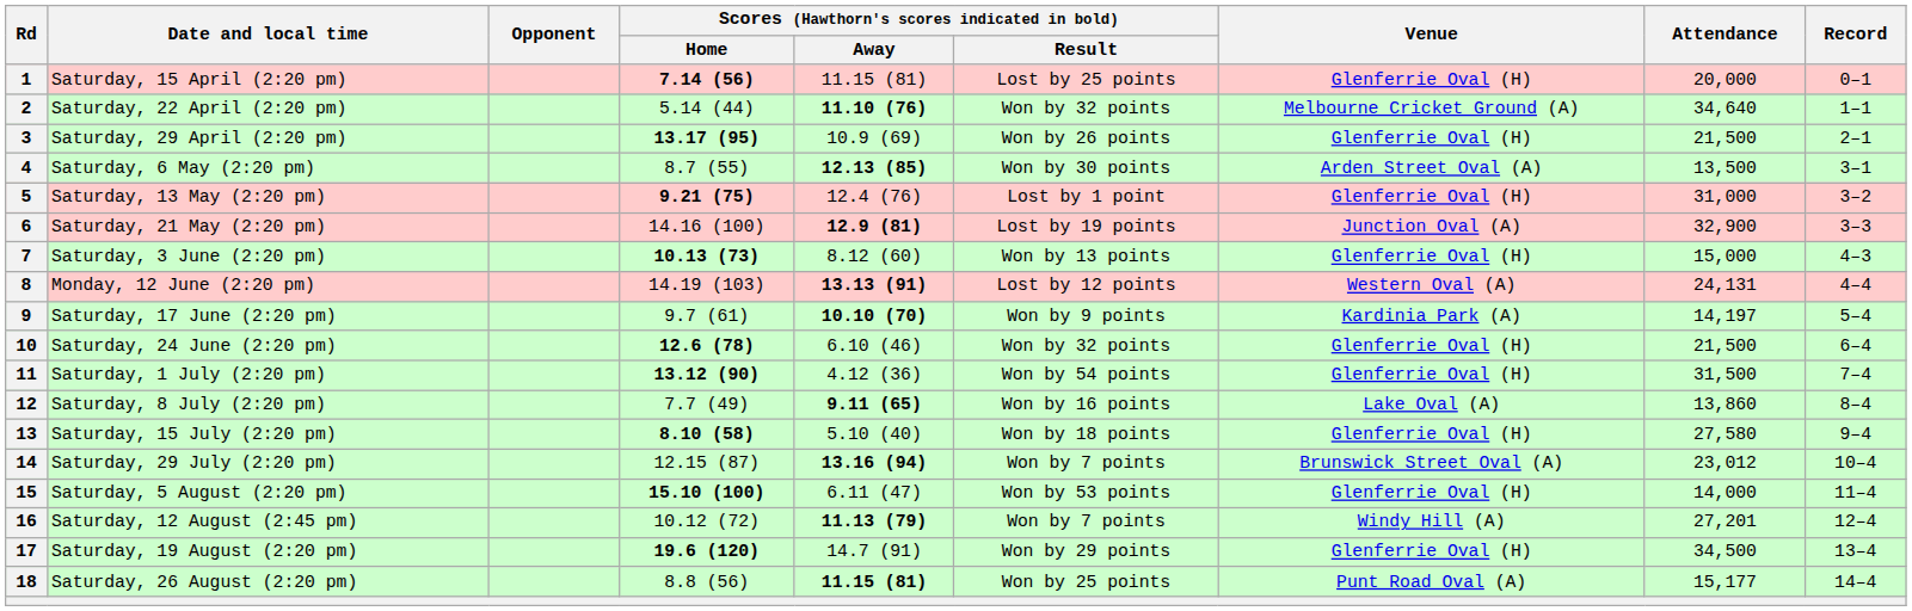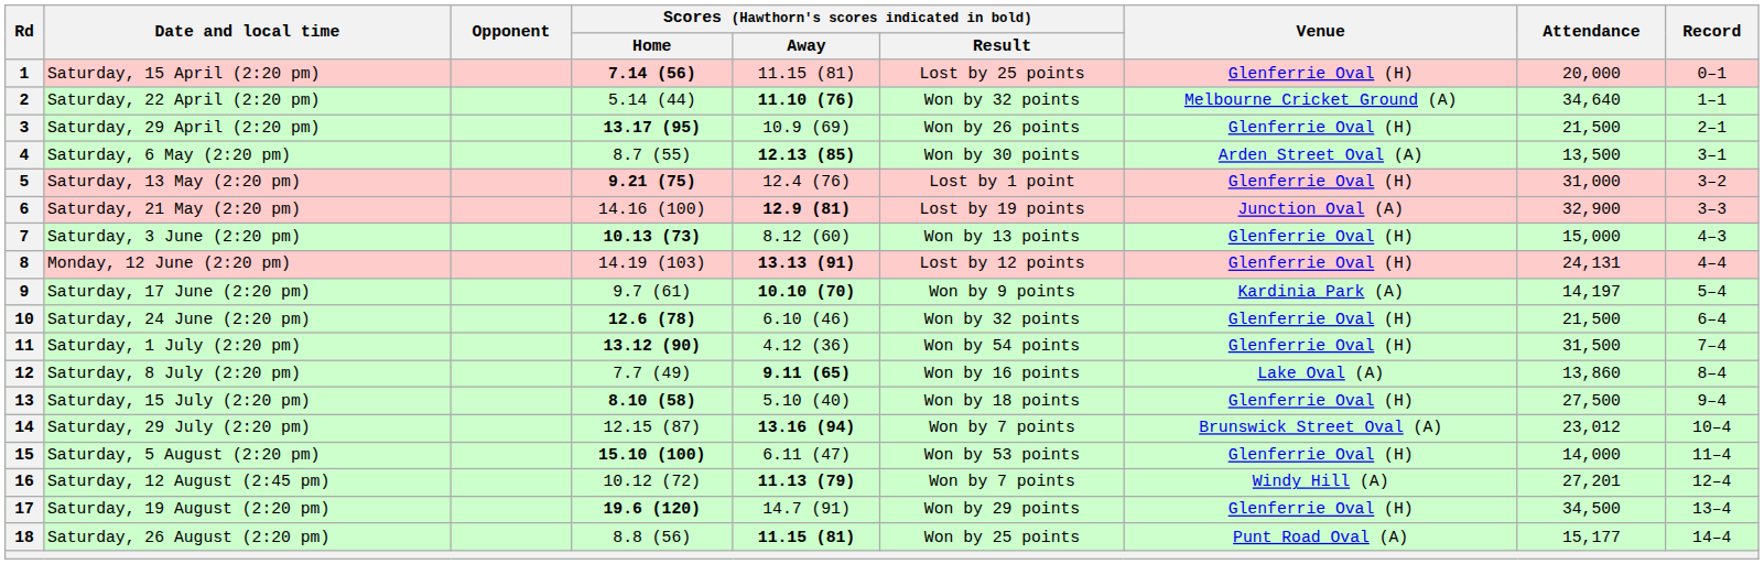 <table class="wikitable" style="font-size:90%; text-align:center; width: 100%; margin-left: auto; margin-right: auto">
 <tr>
 <th rowspan="2">Rd</th>
 <th rowspan="2">Date and local time</th>
 <th rowspan="2">Opponent</th>
 <th colspan="3">Scores <small>(Hawthorn's scores indicated in bold)</small></th>
 <th rowspan="2">Venue</th>
 <th rowspan="2">Attendance</th>
 <th rowspan="2">Record</th>
 </tr>
 <tr>
 <th>Home</th>
 <th>Away</th>
 <th>Result</th>
 </tr>
 <tr style="background:#fcc;">
 <th>1</th>
 <td align=left>Saturday, 15 April (2:20 pm)</td>
 <td align=left></td>
 <td><strong>7.14 (56)</strong></td>
 <td>11.15 (81)</td>
 <td>Lost by 25 points</td>
 <td><a href='#'>Glenferrie Oval</a> (H)</td>
 <td>20,000</td>
 <td>0–1</td>
 </tr>
 <tr style="background:#cfc">
 <th>2</th>
 <td align=left>Saturday, 22 April (2:20 pm)</td>
 <td align=left></td>
 <td>5.14 (44)</td>
 <td><strong>11.10 (76)</strong></td>
 <td>Won by 32 points</td>
 <td><a href='#'>Melbourne Cricket Ground</a> (A)</td>
 <td>34,640</td>
 <td>1–1</td>
 </tr>
 <tr style="background:#cfc">
 <th>3</th>
 <td align=left>Saturday, 29 April (2:20 pm)</td>
 <td align=left></td>
 <td><strong>13.17 (95)</strong></td>
 <td>10.9 (69)</td>
 <td>Won by 26 points</td>
 <td><a href='#'>Glenferrie Oval</a> (H)</td>
 <td>21,500</td>
 <td>2–1</td>
 </tr>
 <tr style="background:#cfc">
 <th>4</th>
 <td align=left>Saturday, 6 May (2:20 pm)</td>
 <td align=left></td>
 <td>8.7 (55)</td>
 <td><strong>12.13 (85)</strong></td>
 <td>Won by 30 points</td>
 <td><a href='#'>Arden Street Oval</a> (A)</td>
 <td>13,500</td>
 <td>3–1</td>
 </tr>
 <tr style="background:#fcc;">
 <th>5</th>
 <td align=left>Saturday, 13 May (2:20 pm)</td>
 <td align=left></td>
 <td><strong>9.21 (75)</strong></td>
 <td>12.4 (76)</td>
 <td>Lost by 1 point</td>
 <td><a href='#'>Glenferrie Oval</a> (H)</td>
 <td>31,000</td>
 <td>3–2</td>
 </tr>
 <tr style="background:#fcc;">
 <th>6</th>
 <td align=left>Saturday, 21 May (2:20 pm)</td>
 <td align=left></td>
 <td>14.16 (100)</td>
 <td><strong>12.9 (81)</strong></td>
 <td>Lost by 19 points</td>
 <td><a href='#'>Junction Oval</a> (A)</td>
 <td>32,900</td>
 <td>3–3</td>
 </tr>
 <tr style="background:#cfc">
 <th>7</th>
 <td align=left>Saturday, 3 June (2:20 pm)</td>
 <td align=left></td>
 <td><strong>10.13 (73)</strong></td>
 <td>8.12 (60)</td>
 <td>Won by 13 points</td>
 <td><a href='#'>Glenferrie Oval</a> (H)</td>
 <td>15,000</td>
 <td>4–3</td>
 </tr>
 <tr style="background:#fcc;">
 <th>8</th>
 <td align=left>Monday, 12 June (2:20 pm)</td>
 <td align=left></td>
 <td>14.19 (103)</td>
 <td><strong>13.13 (91)</strong></td>
 <td>Lost by 12 points</td>
-<td><a href='#'>Western Oval</a> (A)</td>
+<td><a href='#'>Glenferrie Oval</a> (H)</td>
 <td>24,131</td>
 <td>4–4</td>
 </tr>
 <tr style="background:#cfc">
 <th>9</th>
 <td align=left>Saturday, 17 June (2:20 pm)</td>
 <td align=left></td>
 <td>9.7 (61)</td>
 <td><strong>10.10 (70)</strong></td>
 <td>Won by 9 points</td>
 <td><a href='#'>Kardinia Park</a> (A)</td>
 <td>14,197</td>
 <td>5–4</td>
 </tr>
 <tr style="background:#cfc">
 <th>10</th>
 <td align=left>Saturday, 24 June (2:20 pm)</td>
 <td align=left></td>
 <td><strong>12.6 (78)</strong></td>
 <td>6.10 (46)</td>
 <td>Won by 32 points</td>
 <td><a href='#'>Glenferrie Oval</a> (H)</td>
 <td>21,500</td>
 <td>6–4</td>
 </tr>
 <tr style="background:#cfc">
 <th>11</th>
 <td align=left>Saturday, 1 July (2:20 pm)</td>
 <td align=left></td>
 <td><strong>13.12 (90)</strong></td>
 <td>4.12 (36)</td>
 <td>Won by 54 points</td>
 <td><a href='#'>Glenferrie Oval</a> (H)</td>
 <td>31,500</td>
 <td>7–4</td>
 </tr>
 <tr style="background:#cfc">
 <th>12</th>
 <td align=left>Saturday, 8 July (2:20 pm)</td>
 <td align=left></td>
 <td>7.7 (49)</td>
 <td><strong>9.11 (65)</strong></td>
 <td>Won by 16 points</td>
 <td><a href='#'>Lake Oval</a> (A)</td>
 <td>13,860</td>
 <td>8–4</td>
 </tr>
 <tr style="background:#cfc">
 <th>13</th>
 <td align=left>Saturday, 15 July (2:20 pm)</td>
 <td align=left></td>
 <td><strong>8.10 (58)</strong></td>
 <td>5.10 (40)</td>
 <td>Won by 18 points</td>
 <td><a href='#'>Glenferrie Oval</a> (H)</td>
-<td>27,580</td>
+<td>27,500</td>
 <td>9–4</td>
 </tr>
 <tr style="background:#cfc">
 <th>14</th>
 <td align=left>Saturday, 29 July (2:20 pm)</td>
 <td align=left></td>
 <td>12.15 (87)</td>
 <td><strong>13.16 (94)</strong></td>
 <td>Won by 7 points</td>
 <td><a href='#'>Brunswick Street Oval</a> (A)</td>
 <td>23,012</td>
 <td>10–4</td>
 </tr>
 <tr style="background:#cfc">
 <th>15</th>
 <td align=left>Saturday, 5 August (2:20 pm)</td>
 <td align=left></td>
 <td><strong>15.10 (100)</strong></td>
 <td>6.11 (47)</td>
 <td>Won by 53 points</td>
 <td><a href='#'>Glenferrie Oval</a> (H)</td>
 <td>14,000</td>
 <td>11–4</td>
 </tr>
 <tr style="background:#cfc">
 <th>16</th>
 <td align=left>Saturday, 12 August (2:45 pm)</td>
 <td align=left></td>
 <td>10.12 (72)</td>
 <td><strong>11.13 (79)</strong></td>
 <td>Won by 7 points</td>
 <td><a href='#'>Windy Hill</a> (A)</td>
 <td>27,201</td>
 <td>12–4</td>
 </tr>
 <tr style="background:#cfc">
 <th>17</th>
 <td align=left>Saturday, 19 August (2:20 pm)</td>
 <td align=left></td>
 <td><strong>19.6 (120)</strong></td>
 <td>14.7 (91)</td>
 <td>Won by 29 points</td>
 <td><a href='#'>Glenferrie Oval</a> (H)</td>
 <td>34,500</td>
 <td>13–4</td>
 </tr>
 <tr style="background:#cfc">
 <th>18</th>
 <td align=left>Saturday, 26 August (2:20 pm)</td>
 <td align=left></td>
 <td>8.8 (56)</td>
 <td><strong>11.15 (81)</strong></td>
 <td>Won by 25 points</td>
 <td><a href='#'>Punt Road Oval</a> (A)</td>
 <td>15,177</td>
 <td>14–4</td>
 </tr>
 <tr>
 <th colspan=9></th>
 </tr>
 </table>
